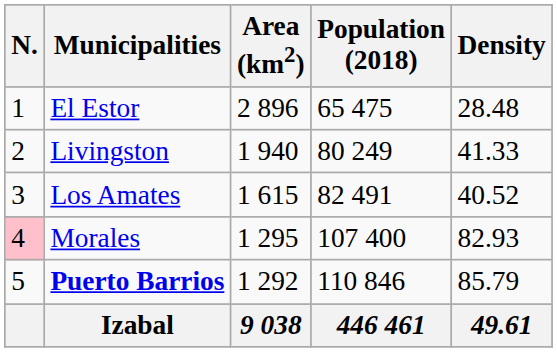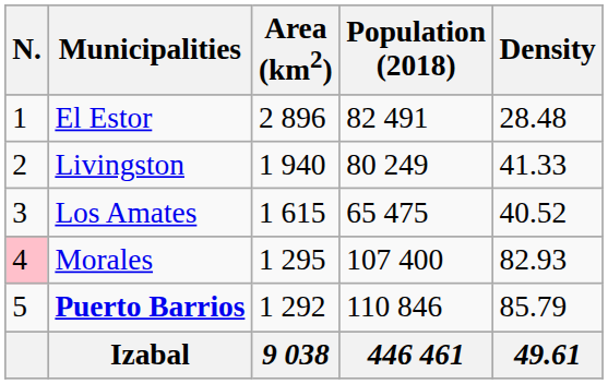 <table class="wikitable sortable">
 <tr>
 <th>N.</th>
 <th>Municipalities</th>
 <th>Area<br>(km<sup>2</sup>)</th>
 <th>Population<br>(2018)</th>
 <th>Density</th>
 </tr>
 <tr>
 <td>1</td>
 <td><a href='#'>El Estor</a></td>
 <td>2 896</td>
-<td>65 475</td>
+<td>82 491</td>
 <td>28.48</td>
 </tr>
 <tr>
 <td>2</td>
 <td><a href='#'>Livingston</a></td>
 <td>1 940</td>
 <td>80 249</td>
 <td>41.33</td>
 </tr>
 <tr>
 <td>3</td>
 <td><a href='#'>Los Amates</a></td>
 <td>1 615</td>
-<td>82 491</td>
+<td>65 475</td>
 <td>40.52</td>
 </tr>
 <tr>
 <td style="background: pink;">4</td>
 <td><a href='#'>Morales</a></td>
 <td>1 295</td>
 <td>107 400</td>
 <td>82.93</td>
 </tr>
 <tr>
 <td>5</td>
 <td><strong><a href='#'>Puerto Barrios</a></strong></td>
 <td>1 292</td>
 <td>110 846</td>
 <td>85.79</td>
 </tr>
 <tr>
 <th></th>
 <th>Izabal</th>
 <th><em>9 038</em></th>
 <th><em>446 461</em></th>
 <th><em>49.61</em></th>
 </tr>
 </table>
